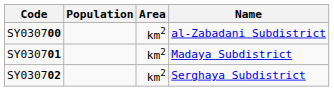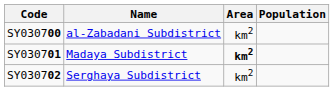 <table class="wikitable sortable">
 <tr>
 <th>Code</th>
+<th>Name</th>
+<th>Area</th>
 <th>Population</th>
-<th>Area</th>
-<th>Name</th>
 </tr>
 <tr>
 <td>SY0307<strong>00</strong></td>
+<td><a href='#'>al-Zabadani Subdistrict</a></td>
+<td align=right> km<sup>2</sup></td>
 <td align=right></td>
-<td align=right> km<sup>2</sup></td>
-<td><a href='#'>al-Zabadani Subdistrict</a></td>
 </tr>
 <tr>
 <td>SY0307<strong>01</strong></td>
+<td><a href='#'>Madaya Subdistrict</a></td>
+<td align=right><strong> km<sup>2</sup></strong></td>
 <td align="right"></td>
-<td align=right> km<sup>2</sup></td>
-<td><a href='#'>Madaya Subdistrict</a></td>
 </tr>
 <tr>
 <td>SY0307<strong>02</strong></td>
+<td><a href='#'>Serghaya Subdistrict</a></td>
+<td align="right"> km<sup>2</sup></td>
 <td align="right"></td>
-<td align="right"> km<sup>2</sup></td>
-<td><a href='#'>Serghaya Subdistrict</a></td>
 </tr>
 </table>
